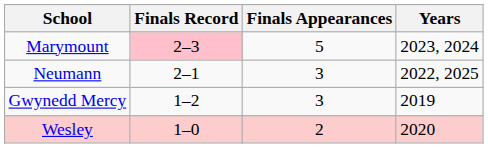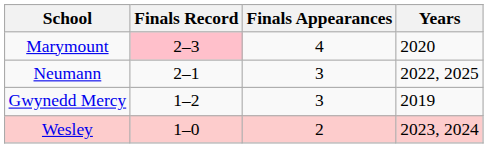 <table class="wikitable sortable" style="text-align:center;">
 <tr>
 <th>School</th>
 <th>Finals Record</th>
 <th>Finals Appearances</th>
 <th class=unsortable>Years</th>
 </tr>
 <tr>
 <td><a href='#'>Marymount</a></td>
 <td style="background: pink;">2–3</td>
-<td>5</td>
-<td align=left>2023, 2024</td>
+<td>4</td>
+<td align=left>2020</td>
 </tr>
 <tr>
 <td><a href='#'>Neumann</a></td>
 <td>2–1</td>
 <td>3</td>
 <td align=left>2022, 2025</td>
 </tr>
 <tr>
 <td><a href='#'>Gwynedd Mercy</a></td>
 <td>1–2</td>
 <td>3</td>
 <td align=left>2019</td>
 </tr>
 <tr bgcolor=#fdcccc>
 <td><a href='#'>Wesley</a></td>
 <td>1–0</td>
 <td>2</td>
-<td align=left>2020</td>
+<td align=left>2023, 2024</td>
 </tr>
 </table>
